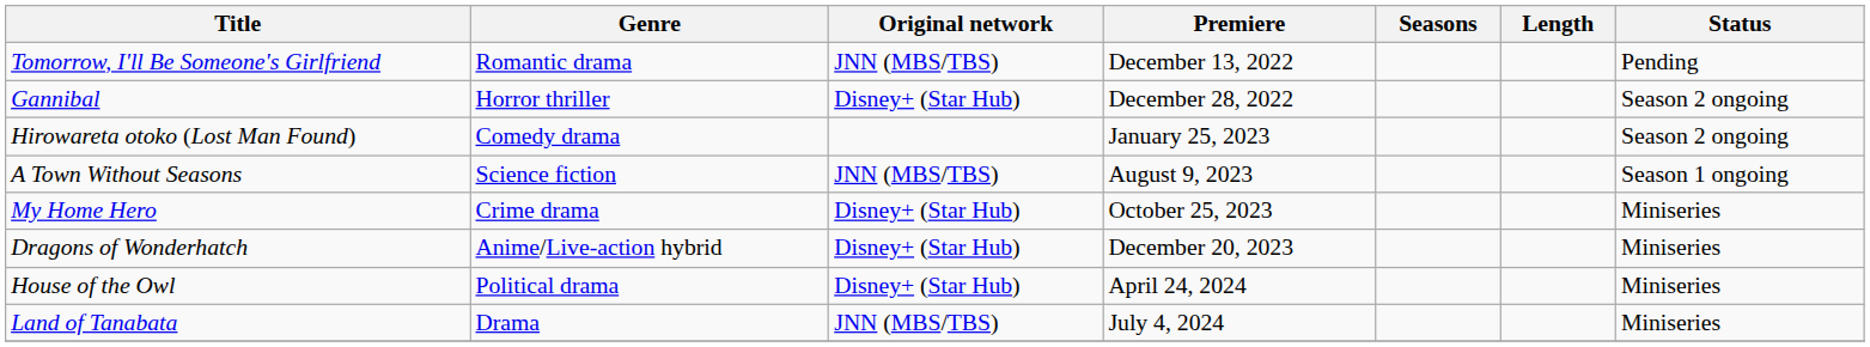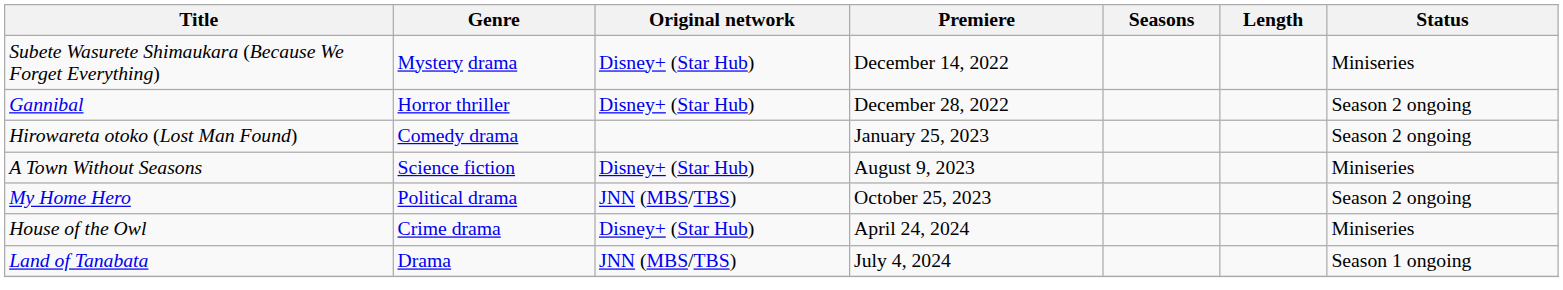 <table class="wikitable sortable" style="width:100%;">
 <tr>
 <th scope="col" style="width:25%;">Title</th>
 <th>Genre</th>
 <th>Original network</th>
 <th>Premiere</th>
 <th>Seasons</th>
 <th>Length</th>
 <th>Status</th>
 </tr>
 <tr>
-<td><em><a href='#'>Tomorrow, I'll Be Someone's Girlfriend</a></em></td>
-<td><a href='#'>Romantic drama</a></td>
-<td><a href='#'>JNN</a> (<a href='#'>MBS</a>/<a href='#'>TBS</a>)</td>
-<td>December 13, 2022</td>
+<td><em>Subete Wasurete Shimaukara</em> (<em>Because We Forget Everything</em>)</td>
+<td><a href='#'>Mystery</a> <a href='#'>drama</a></td>
+<td><a href='#'>Disney+</a> (<a href='#'>Star Hub</a>)</td>
+<td>December 14, 2022</td>
 <td></td>
 <td></td>
-<td>Pending</td>
+<td>Miniseries</td>
 </tr>
 <tr>
 <td><em><a href='#'>Gannibal</a></em></td>
 <td><a href='#'>Horror thriller</a></td>
 <td><a href='#'>Disney+</a> (<a href='#'>Star Hub</a>)</td>
 <td>December 28, 2022</td>
 <td></td>
 <td></td>
 <td>Season 2 ongoing</td>
 </tr>
 <tr>
 <td><em>Hirowareta otoko</em> (<em>Lost Man Found</em>)</td>
 <td><a href='#'>Comedy drama</a></td>
 <td></td>
 <td>January 25, 2023</td>
 <td></td>
 <td></td>
 <td>Season 2 ongoing</td>
 </tr>
 <tr>
 <td><em>A Town Without Seasons</em></td>
 <td><a href='#'>Science fiction</a></td>
-<td><a href='#'>JNN</a> (<a href='#'>MBS</a>/<a href='#'>TBS</a>)</td>
+<td><a href='#'>Disney+</a> (<a href='#'>Star Hub</a>)</td>
 <td>August 9, 2023</td>
-<td></td>
-<td></td>
-<td>Season 1 ongoing</td>
-</tr>
-<tr>
-<td><em><a href='#'>My Home Hero</a></em></td>
-<td><a href='#'>Crime drama</a></td>
-<td><a href='#'>Disney+</a> (<a href='#'>Star Hub</a>)</td>
-<td>October 25, 2023</td>
 <td></td>
 <td></td>
 <td>Miniseries</td>
 </tr>
 <tr>
-<td><em>Dragons of Wonderhatch</em></td>
-<td><a href='#'>Anime</a>/<a href='#'>Live-action</a> hybrid</td>
-<td><a href='#'>Disney+</a> (<a href='#'>Star Hub</a>)</td>
-<td>December 20, 2023</td>
+<td><em><a href='#'>My Home Hero</a></em></td>
+<td><a href='#'>Political drama</a></td>
+<td><a href='#'>JNN</a> (<a href='#'>MBS</a>/<a href='#'>TBS</a>)</td>
+<td>October 25, 2023</td>
 <td></td>
 <td></td>
-<td>Miniseries</td>
+<td>Season 2 ongoing</td>
 </tr>
 <tr>
 <td><em>House of the Owl</em></td>
-<td><a href='#'>Political drama</a></td>
+<td><a href='#'>Crime drama</a></td>
 <td><a href='#'>Disney+</a> (<a href='#'>Star Hub</a>)</td>
 <td>April 24, 2024</td>
 <td></td>
 <td></td>
 <td>Miniseries</td>
 </tr>
 <tr>
 <td><em><a href='#'>Land of Tanabata</a></em></td>
 <td><a href='#'>Drama</a></td>
 <td><a href='#'>JNN</a> (<a href='#'>MBS</a>/<a href='#'>TBS</a>)</td>
 <td>July 4, 2024</td>
 <td></td>
 <td></td>
-<td>Miniseries</td>
+<td>Season 1 ongoing</td>
 </tr>
 <tr>
 </tr>
 </table>
